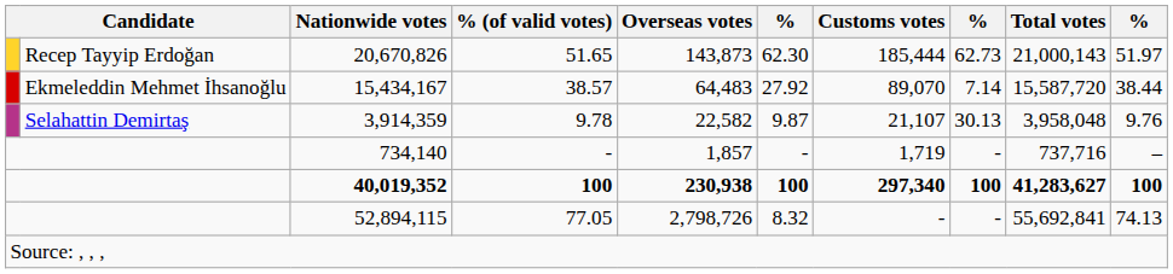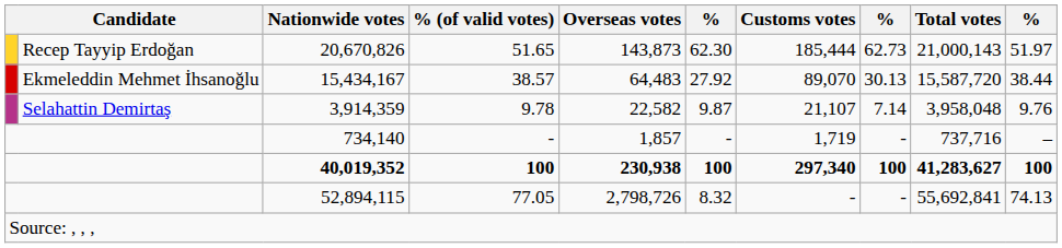 <table class=wikitable style=text-align:right>
 <tr>
 <th scope="col", colspan="2">Candidate</th>
 <th>Nationwide votes</th>
 <th>% (of valid votes)</th>
 <th>Overseas votes</th>
 <th>%</th>
 <th>Customs votes</th>
 <th>%</th>
 <th>Total votes</th>
 <th>%</th>
 </tr>
 <tr>
 <td style="background:#ffd42a; width:4px; text-align:center;"></td>
 <td align=left>Recep Tayyip Erdoğan</td>
 <td>20,670,826</td>
 <td>51.65</td>
 <td>143,873</td>
 <td>62.30</td>
 <td>185,444</td>
 <td>62.73</td>
 <td>21,000,143</td>
 <td>51.97</td>
 </tr>
 <tr>
 <td style="background:#d70000; width:4px; text-align:center;"></td>
 <td align=left>Ekmeleddin Mehmet İhsanoğlu</td>
 <td>15,434,167</td>
 <td>38.57</td>
 <td>64,483</td>
 <td>27.92</td>
 <td>89,070</td>
-<td>7.14</td>
+<td>30.13</td>
 <td>15,587,720</td>
 <td>38.44</td>
 </tr>
 <tr>
 <td style="background:#B53389; width:4px; text-align:center;"></td>
 <td align=left><a href='#'>Selahattin Demirtaş</a></td>
 <td>3,914,359</td>
 <td>9.78</td>
 <td>22,582</td>
 <td>9.87</td>
 <td>21,107</td>
-<td>30.13</td>
+<td>7.14</td>
 <td>3,958,048</td>
 <td>9.76</td>
 </tr>
 <tr>
 <td scope="col", colspan="2"></td>
 <td>734,140</td>
 <td>-</td>
 <td>1,857</td>
 <td>-</td>
 <td>1,719</td>
 <td>-</td>
 <td>737,716</td>
 <td>–</td>
 </tr>
 <tr>
 <td scope="col", colspan="2"></td>
 <td><strong>40,019,352</strong></td>
 <td><strong>100</strong></td>
 <td><strong>230,938</strong></td>
 <td><strong>100</strong></td>
 <td><strong>297,340</strong></td>
 <td><strong>100</strong></td>
 <td><strong>41,283,627</strong></td>
 <td><strong>100</strong></td>
 </tr>
 <tr>
 <td scope="col", colspan="2"></td>
 <td>52,894,115</td>
 <td>77.05</td>
 <td>2,798,726</td>
 <td>8.32</td>
 <td>-</td>
 <td>-</td>
 <td>55,692,841</td>
 <td>74.13</td>
 </tr>
 <tr>
 <td align=left colspan=10>Source: , , , </td>
 </tr>
 </table>
